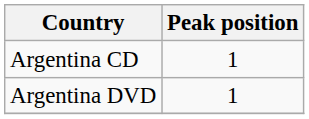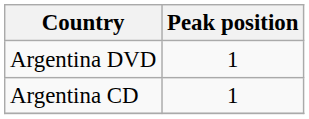 <table class="wikitable">
 <tr>
 <th>Country</th>
 <th>Peak position</th>
 </tr>
 <tr>
-<td>Argentina CD</td>
+<td>Argentina DVD</td>
 <td align="center">1</td>
 </tr>
 <tr>
-<td>Argentina DVD</td>
+<td>Argentina CD</td>
 <td align="center">1</td>
 </tr>
 <tr>
 </tr>
 </table>
